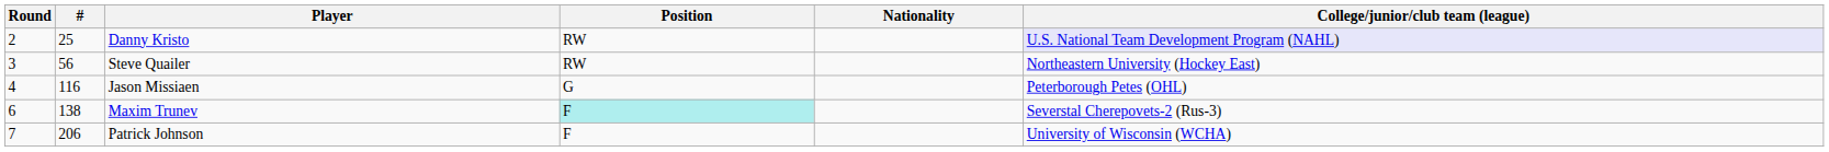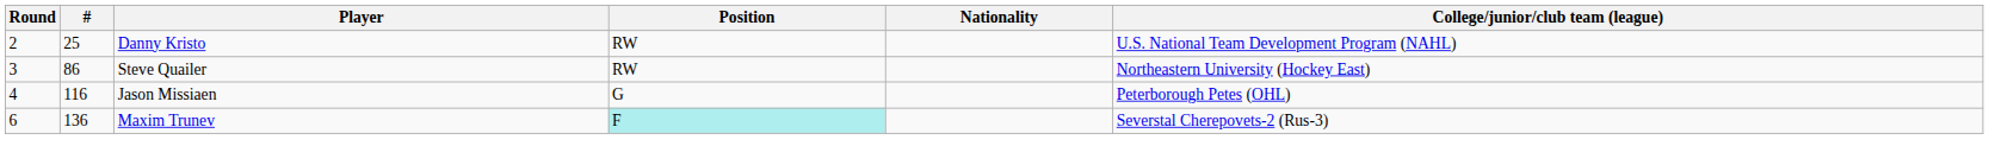 <table class="wikitable">
 <tr>
 <th bgcolor="#DDDDFF" width="2.75%">Round</th>
 <th bgcolor="#DDDDFF" width="2.75%">#</th>
 <th bgcolor="#DDDDFF" width="25.0%">Player</th>
 <th bgcolor="#DDDDFF" width="14.0%">Position</th>
 <th bgcolor="#DDDDFF" width="11.5%">Nationality</th>
 <th bgcolor="#DDDDFF" width="100.0%">College/junior/club team (league)</th>
 </tr>
 <tr>
 <td>2</td>
 <td>25</td>
 <td><a href='#'>Danny Kristo</a></td>
 <td>RW</td>
 <td></td>
-<td style="background: lavender;"><a href='#'>U.S. National Team Development Program</a> (<a href='#'>NAHL</a>)</td>
+<td><a href='#'>U.S. National Team Development Program</a> (<a href='#'>NAHL</a>)</td>
 </tr>
 <tr>
 <td>3</td>
-<td>56</td>
+<td>86</td>
 <td>Steve Quailer</td>
 <td>RW</td>
 <td></td>
 <td><a href='#'>Northeastern University</a> (<a href='#'>Hockey East</a>)</td>
 </tr>
 <tr>
 <td>4</td>
 <td>116</td>
 <td>Jason Missiaen</td>
 <td>G</td>
 <td></td>
 <td><a href='#'>Peterborough Petes</a> (<a href='#'>OHL</a>)</td>
 </tr>
 <tr>
 <td>6</td>
-<td>138</td>
+<td>136</td>
 <td><a href='#'>Maxim Trunev</a></td>
 <td style="background: paleturquoise;">F</td>
 <td></td>
 <td><a href='#'>Severstal Cherepovets-2</a> (Rus-3)</td>
 </tr>
-<tr>
-<td>7</td>
-<td>206</td>
-<td>Patrick Johnson</td>
-<td>F</td>
-<td></td>
-<td><a href='#'>University of Wisconsin</a> (<a href='#'>WCHA</a>)</td>
-</tr>
 </table>
